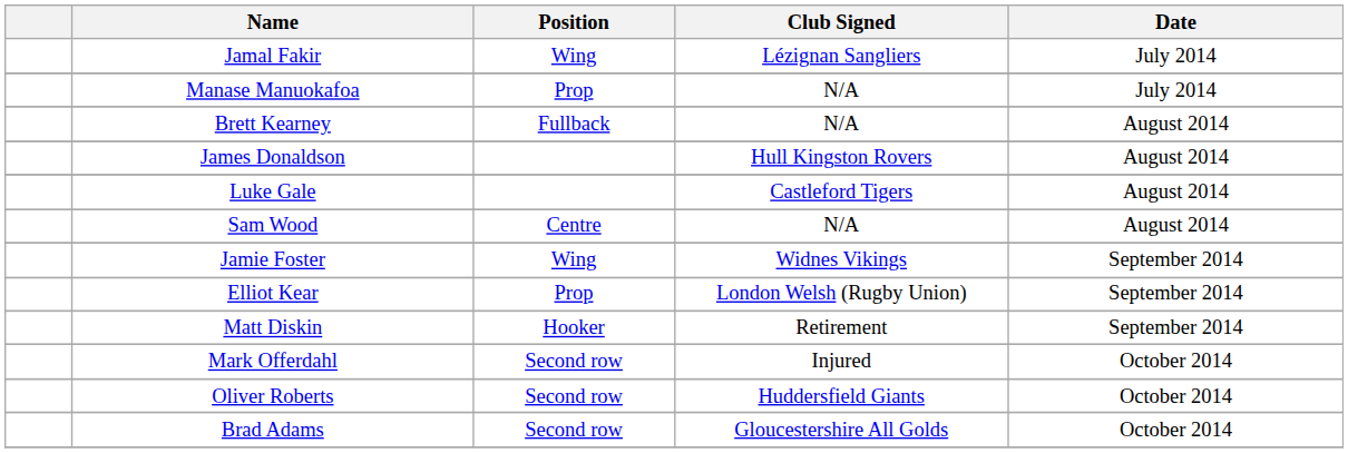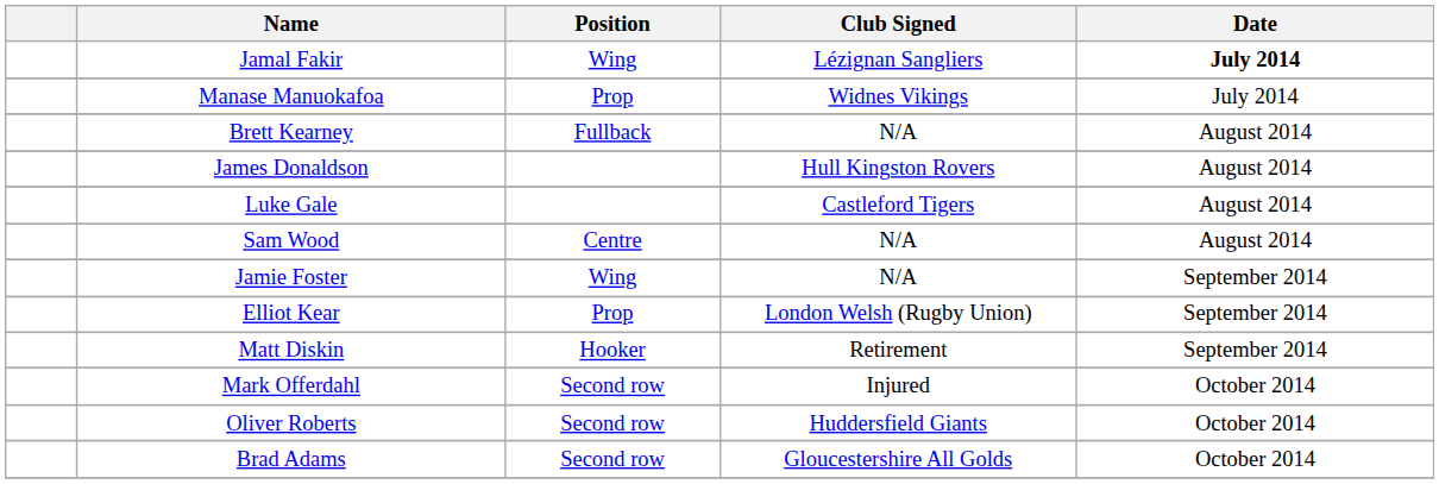 <table class="wikitable sortable" width="100%" style="font-size:85%">
 <tr bgcolor="#efefef">
 <th width=5%></th>
 <th width=30%>Name</th>
 <th !width=30%>Position</th>
 <th width=25%>Club Signed</th>
 <th width=25%>Date</th>
 </tr>
 <tr bgcolor=#FFFFFF>
 <td align=center></td>
 <td align=center><a href='#'>Jamal Fakir</a></td>
 <td align=center><a href='#'>Wing</a></td>
 <td align=center><a href='#'>Lézignan Sangliers</a></td>
-<td align=center>July 2014</td>
+<td align=center><strong>July 2014</strong></td>
 </tr>
 <tr>
 </tr>
 <tr bgcolor=#FFFFFF>
 <td align=center></td>
 <td align=center><a href='#'>Manase Manuokafoa</a></td>
 <td align=center><a href='#'>Prop</a></td>
-<td align=center>N/A</td>
+<td align=center><a href='#'>Widnes Vikings</a></td>
 <td align=center>July 2014</td>
 </tr>
 <tr>
 </tr>
 <tr bgcolor=#FFFFFF>
 <td align=center></td>
 <td align=center><a href='#'>Brett Kearney</a></td>
 <td align=center><a href='#'>Fullback</a></td>
 <td align=center>N/A</td>
 <td align=center>August 2014</td>
 </tr>
 <tr>
 </tr>
 <tr bgcolor=#FFFFFF>
 <td align=center></td>
 <td align=center><a href='#'>James Donaldson</a></td>
 <td align=center></td>
 <td align=center><a href='#'>Hull Kingston Rovers</a></td>
 <td align=center>August 2014</td>
 </tr>
 <tr>
 </tr>
 <tr bgcolor=#FFFFFF>
 <td align=center></td>
 <td align=center><a href='#'>Luke Gale</a></td>
 <td align=center></td>
 <td align=center><a href='#'>Castleford Tigers</a></td>
 <td align=center>August 2014</td>
 </tr>
 <tr>
 </tr>
 <tr bgcolor=#FFFFFF>
 <td align=center></td>
 <td align=center><a href='#'>Sam Wood</a></td>
 <td align=center><a href='#'>Centre</a></td>
 <td align=center>N/A</td>
 <td align=center>August 2014</td>
 </tr>
 <tr>
 </tr>
 <tr bgcolor=#FFFFFF>
 <td align=center></td>
 <td align=center><a href='#'>Jamie Foster</a></td>
 <td align=center><a href='#'>Wing</a></td>
-<td align=center><a href='#'>Widnes Vikings</a></td>
+<td align=center>N/A</td>
 <td align=center>September 2014</td>
 </tr>
 <tr>
 </tr>
 <tr bgcolor=#FFFFFF>
 <td align=center></td>
 <td align=center><a href='#'>Elliot Kear</a></td>
 <td align=center><a href='#'>Prop</a></td>
 <td align=center><a href='#'>London Welsh</a> (Rugby Union)</td>
 <td align=center>September 2014</td>
 </tr>
 <tr>
 </tr>
 <tr bgcolor=#FFFFFF>
 <td align=center></td>
 <td align=center><a href='#'>Matt Diskin</a></td>
 <td align=center><a href='#'>Hooker</a></td>
 <td align=center>Retirement</td>
 <td align=center>September 2014</td>
 </tr>
 <tr>
 </tr>
 <tr bgcolor=#FFFFFF>
 <td align=center></td>
 <td align=center><a href='#'>Mark Offerdahl</a></td>
 <td align=center><a href='#'>Second row</a></td>
 <td align=center>Injured</td>
 <td align=center>October 2014</td>
 </tr>
 <tr>
 </tr>
 <tr bgcolor=#FFFFFF>
 <td align=center></td>
 <td align=center><a href='#'>Oliver Roberts</a></td>
 <td align=center><a href='#'>Second row</a></td>
 <td align=center><a href='#'>Huddersfield Giants</a></td>
 <td align=center>October 2014</td>
 </tr>
 <tr>
 </tr>
 <tr bgcolor=#FFFFFF>
 <td align=center></td>
 <td align=center><a href='#'>Brad Adams</a></td>
 <td align=center><a href='#'>Second row</a></td>
 <td align=center><a href='#'>Gloucestershire All Golds</a></td>
 <td align=center>October 2014</td>
 </tr>
 <tr>
 </tr>
 </table>
